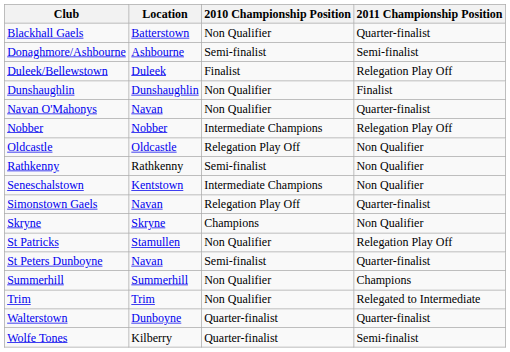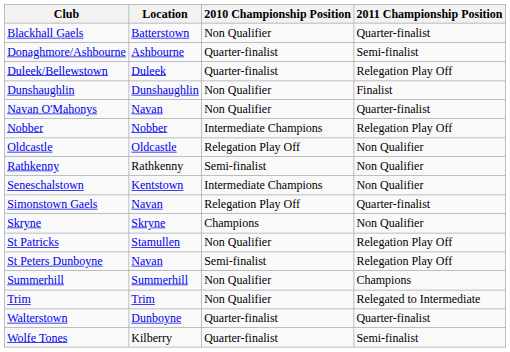 <table class="wikitable sortable">
 <tr>
 <th>Club</th>
 <th>Location</th>
 <th>2010 Championship Position</th>
 <th>2011 Championship Position</th>
 </tr>
 <tr>
 <td><a href='#'>Blackhall Gaels</a></td>
 <td><a href='#'>Batterstown</a></td>
 <td>Non Qualifier</td>
 <td>Quarter-finalist</td>
 </tr>
 <tr>
 <td><a href='#'>Donaghmore/Ashbourne</a></td>
 <td><a href='#'>Ashbourne</a></td>
-<td>Semi-finalist</td>
+<td>Quarter-finalist</td>
 <td>Semi-finalist</td>
 </tr>
 <tr>
 <td><a href='#'>Duleek/Bellewstown</a></td>
 <td><a href='#'>Duleek</a></td>
-<td>Finalist</td>
+<td>Quarter-finalist</td>
 <td>Relegation Play Off</td>
 </tr>
 <tr>
 <td><a href='#'>Dunshaughlin</a></td>
 <td><a href='#'>Dunshaughlin</a></td>
 <td>Non Qualifier</td>
 <td>Finalist</td>
 </tr>
 <tr>
 <td><a href='#'>Navan O'Mahonys</a></td>
 <td><a href='#'>Navan</a></td>
 <td>Non Qualifier</td>
 <td>Quarter-finalist</td>
 </tr>
 <tr>
 <td><a href='#'>Nobber</a></td>
 <td><a href='#'>Nobber</a></td>
 <td>Intermediate Champions</td>
 <td>Relegation Play Off</td>
 </tr>
 <tr>
 <td><a href='#'>Oldcastle</a></td>
 <td><a href='#'>Oldcastle</a></td>
 <td>Relegation Play Off</td>
 <td>Non Qualifier</td>
 </tr>
 <tr>
 <td><a href='#'>Rathkenny</a></td>
 <td>Rathkenny</td>
 <td>Semi-finalist</td>
 <td>Non Qualifier</td>
 </tr>
 <tr>
 <td><a href='#'>Seneschalstown</a></td>
 <td><a href='#'>Kentstown</a></td>
 <td>Intermediate Champions</td>
 <td>Non Qualifier</td>
 </tr>
 <tr>
 <td><a href='#'>Simonstown Gaels</a></td>
 <td><a href='#'>Navan</a></td>
 <td>Relegation Play Off</td>
 <td>Quarter-finalist</td>
 </tr>
 <tr>
 <td><a href='#'>Skryne</a></td>
 <td><a href='#'>Skryne</a></td>
 <td>Champions</td>
 <td>Non Qualifier</td>
 </tr>
 <tr>
 <td><a href='#'>St Patricks</a></td>
 <td><a href='#'>Stamullen</a></td>
 <td>Non Qualifier</td>
 <td>Relegation Play Off</td>
 </tr>
 <tr>
 <td><a href='#'>St Peters Dunboyne</a></td>
 <td><a href='#'>Navan</a></td>
 <td>Semi-finalist</td>
-<td>Quarter-finalist</td>
+<td>Relegation Play Off</td>
 </tr>
 <tr>
 <td><a href='#'>Summerhill</a></td>
 <td><a href='#'>Summerhill</a></td>
 <td>Non Qualifier</td>
 <td>Champions</td>
 </tr>
 <tr>
 <td><a href='#'>Trim</a></td>
 <td><a href='#'>Trim</a></td>
 <td>Non Qualifier</td>
 <td>Relegated to Intermediate</td>
 </tr>
 <tr>
 <td><a href='#'>Walterstown</a></td>
 <td><a href='#'>Dunboyne</a></td>
 <td>Quarter-finalist</td>
 <td>Quarter-finalist</td>
 </tr>
 <tr>
 <td><a href='#'>Wolfe Tones</a></td>
 <td>Kilberry</td>
 <td>Quarter-finalist</td>
 <td>Semi-finalist</td>
 </tr>
 </table>
